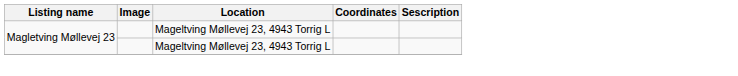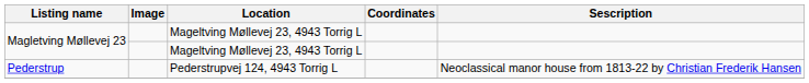 <table class="wikitable sortable">
 <tr>
 <th>Listing name</th>
 <th>Image</th>
 <th>Location</th>
 <th>Coordinates</th>
 <th>Sescription</th>
 </tr>
 <tr>
 <td rowspan="2">Magletving Møllevej 23</td>
 <td></td>
 <td>Mageltving Møllevej 23, 4943 Torrig L</td>
 <td></td>
 <td></td>
 </tr>
 <tr>
 <td></td>
 <td>Mageltving Møllevej 23, 4943 Torrig L</td>
 <td></td>
 <td></td>
 </tr>
 <tr>
+<td><a href='#'>Pederstrup</a></td>
+<td></td>
+<td>Pederstrupvej 124, 4943 Torrig L</td>
+<td></td>
+<td>Neoclassical manor house from 1813-22 by <a href='#'>Christian Frederik Hansen</a></td>
+</tr>
+<tr>
 </tr>
 </table>
